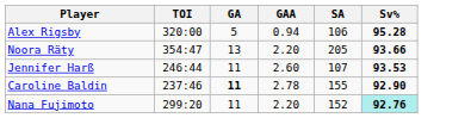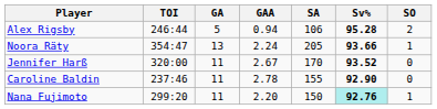 <table class="wikitable sortable" style="text-align:center;">
 <tr>
 <th style="width:170px;">Player</th>
 <th style="width:60px;">TOI</th>
 <th style="width:50px;">GA</th>
 <th style="width:60px;">GAA</th>
 <th style="width:50px;">SA</th>
 <th style="width:60px;">Sv%</th>
+<th style="width:50px;">SO</th>
 </tr>
 <tr>
 <td style="text-align:left;"> <a href='#'>Alex Rigsby</a></td>
-<td>320:00</td>
+<td>246:44</td>
 <td>5</td>
 <td>0.94</td>
 <td>106</td>
 <td><strong>95.28</strong></td>
+<td>2</td>
 </tr>
 <tr>
 <td style="text-align:left;"> <a href='#'>Noora Räty</a></td>
 <td>354:47</td>
 <td>13</td>
-<td>2.20</td>
+<td>2.24</td>
 <td>205</td>
 <td><strong>93.66</strong></td>
+<td>1</td>
 </tr>
 <tr>
 <td style="text-align:left;"> <a href='#'>Jennifer Harß</a></td>
-<td>246:44</td>
+<td>320:00</td>
 <td>11</td>
-<td>2.60</td>
-<td>107</td>
-<td><strong>93.53</strong></td>
+<td>2.67</td>
+<td>170</td>
+<td><strong>93.52</strong></td>
+<td>0</td>
 </tr>
 <tr>
 <td style="text-align:left;"> <a href='#'>Caroline Baldin</a></td>
 <td>237:46</td>
-<td><strong>11</strong></td>
+<td>11</td>
 <td>2.78</td>
 <td>155</td>
 <td><strong>92.90</strong></td>
+<td>0</td>
 </tr>
 <tr>
 <td style="text-align:left;"> <a href='#'>Nana Fujimoto</a></td>
 <td>299:20</td>
 <td>11</td>
 <td>2.20</td>
-<td>152</td>
+<td>150</td>
 <td style="background: paleturquoise;"><strong>92.76</strong></td>
+<td>1</td>
 </tr>
 </table>
